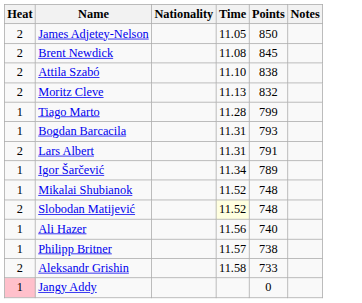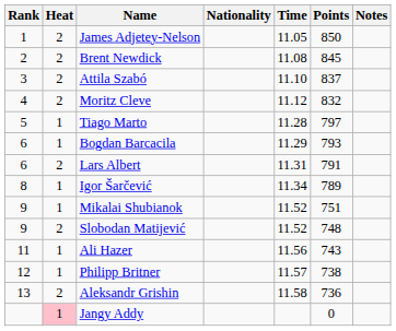 <table class="wikitable sortable" style="text-align:center">
 <tr>
+<th>Rank</th>
 <th>Heat</th>
 <th>Name</th>
 <th>Nationality</th>
 <th>Time</th>
 <th>Points</th>
 <th>Notes</th>
 </tr>
 <tr>
+<td>1</td>
 <td>2</td>
 <td align="left"><a href='#'>James Adjetey-Nelson</a></td>
 <td align=left></td>
 <td>11.05</td>
 <td>850</td>
 <td></td>
 </tr>
 <tr>
 <td>2</td>
+<td>2</td>
 <td align="left"><a href='#'>Brent Newdick</a></td>
 <td align=left></td>
 <td>11.08</td>
 <td>845</td>
 <td></td>
 </tr>
 <tr>
+<td>3</td>
 <td>2</td>
 <td align="left"><a href='#'>Attila Szabó</a></td>
 <td align=left></td>
 <td>11.10</td>
-<td>838</td>
+<td>837</td>
 <td></td>
 </tr>
 <tr>
+<td>4</td>
 <td>2</td>
 <td align="left"><a href='#'>Moritz Cleve</a></td>
 <td align=left></td>
-<td>11.13</td>
+<td>11.12</td>
 <td>832</td>
 <td></td>
 </tr>
 <tr>
+<td>5</td>
 <td>1</td>
 <td align="left"><a href='#'>Tiago Marto</a></td>
 <td align=left></td>
 <td>11.28</td>
-<td>799</td>
+<td>797</td>
 <td></td>
 </tr>
 <tr>
+<td>6</td>
 <td>1</td>
 <td align="left"><a href='#'>Bogdan Barcacila</a></td>
 <td align=left></td>
-<td>11.31</td>
+<td>11.29</td>
 <td>793</td>
 <td></td>
 </tr>
 <tr>
+<td>6</td>
 <td>2</td>
 <td align="left"><a href='#'>Lars Albert</a></td>
 <td align=left></td>
 <td>11.31</td>
 <td>791</td>
 <td></td>
 </tr>
 <tr>
+<td>8</td>
 <td>1</td>
 <td align="left"><a href='#'>Igor Šarčević</a></td>
 <td align=left></td>
 <td>11.34</td>
 <td>789</td>
 <td></td>
 </tr>
 <tr>
+<td>9</td>
 <td>1</td>
 <td align="left"><a href='#'>Mikalai Shubianok</a></td>
+<td align=left></td>
+<td>11.52</td>
+<td>751</td>
+<td></td>
+</tr>
+<tr>
+<td>9</td>
+<td>2</td>
+<td align="left"><a href='#'>Slobodan Matijević</a></td>
 <td align=left></td>
 <td>11.52</td>
 <td>748</td>
 <td></td>
 </tr>
 <tr>
-<td>2</td>
-<td align="left"><a href='#'>Slobodan Matijević</a></td>
-<td align=left></td>
-<td style="background: lightyellow;">11.52</td>
-<td>748</td>
-<td></td>
-</tr>
-<tr>
+<td>11</td>
 <td>1</td>
 <td align="left"><a href='#'>Ali Hazer</a></td>
 <td align=left></td>
 <td>11.56</td>
-<td>740</td>
+<td>743</td>
 <td></td>
 </tr>
 <tr>
+<td>12</td>
 <td>1</td>
 <td align="left"><a href='#'>Philipp Britner</a></td>
 <td align=left></td>
 <td>11.57</td>
 <td>738</td>
 <td></td>
 </tr>
 <tr>
+<td>13</td>
 <td>2</td>
 <td align="left"><a href='#'>Aleksandr Grishin</a></td>
 <td align=left></td>
 <td>11.58</td>
-<td>733</td>
+<td>736</td>
 <td></td>
 </tr>
 <tr>
+<td></td>
 <td style="background: pink;">1</td>
 <td align="left"><a href='#'>Jangy Addy</a></td>
 <td align=left></td>
 <td></td>
 <td>0</td>
 <td></td>
 </tr>
 </table>
